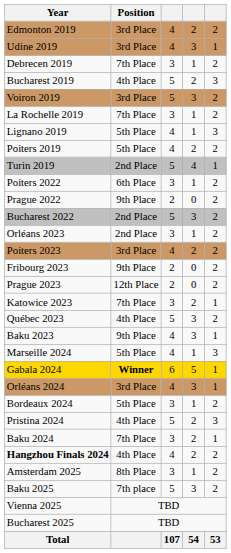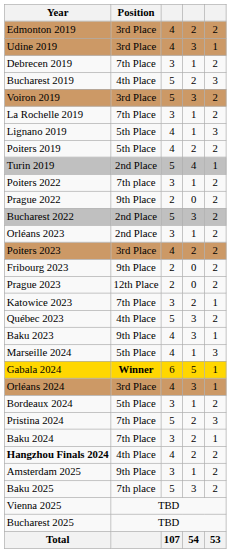 <table class="wikitable" style="text-align: center;">
 <tr>
 <th>Year</th>
 <th>Position</th>
 <th width=25px></th>
 <th width=25px></th>
 <th width=25px></th>
 </tr>
 <tr style="background:#c96">
 <td style="text-align: left;"> Edmonton 2019</td>
 <td>3rd Place</td>
 <td>4</td>
 <td>2</td>
 <td>2</td>
 </tr>
 <tr style="background:#c96">
 <td style="text-align: left;"> Udine 2019</td>
 <td>3rd Place</td>
 <td>4</td>
 <td>3</td>
 <td>1</td>
 </tr>
 <tr>
 <td style="text-align: left;"> Debrecen 2019</td>
 <td>7th Place</td>
 <td>3</td>
 <td>1</td>
 <td>2</td>
 </tr>
 <tr>
 <td style="text-align: left;"> Bucharest 2019</td>
 <td>4th Place</td>
 <td>5</td>
 <td>2</td>
 <td>3</td>
 </tr>
 <tr style="background:#c96">
 <td style="text-align: left;"> Voiron 2019</td>
 <td>3rd Place</td>
 <td>5</td>
 <td>3</td>
 <td>2</td>
 </tr>
 <tr>
 <td style="text-align: left;"> La Rochelle 2019</td>
 <td>7th Place</td>
 <td>3</td>
 <td>1</td>
 <td>2</td>
 </tr>
 <tr>
 <td style="text-align: left;"> Lignano 2019</td>
 <td>5th Place</td>
 <td>4</td>
 <td>1</td>
 <td>3</td>
 </tr>
 <tr>
 <td style="text-align: left;"> Poiters 2019</td>
 <td>5th Place</td>
 <td>4</td>
 <td>2</td>
 <td>2</td>
 </tr>
 <tr bgcolor=silver>
 <td style="text-align: left;"> Turin 2019</td>
 <td>2nd Place</td>
 <td>5</td>
 <td>4</td>
 <td>1</td>
 </tr>
 <tr>
 <td style="text-align: left;"> Poiters 2022</td>
-<td>6th Place</td>
+<td>7th place</td>
 <td>3</td>
 <td>1</td>
 <td>2</td>
 </tr>
 <tr>
 <td style="text-align: left;"> Prague 2022</td>
 <td>9th Place</td>
 <td>2</td>
 <td>0</td>
 <td>2</td>
 </tr>
 <tr bgcolor=silver>
 <td style="text-align: left;"> Bucharest 2022</td>
 <td>2nd Place</td>
 <td>5</td>
 <td>3</td>
 <td>2</td>
 </tr>
 <tr>
 <td style="text-align: left;"> Orléans 2023</td>
 <td>2nd Place</td>
 <td>3</td>
 <td>1</td>
 <td>2</td>
 </tr>
 <tr style="background:#c96">
 <td style="text-align: left;"> Poiters 2023</td>
 <td>3rd Place</td>
 <td>4</td>
 <td>2</td>
 <td>2</td>
 </tr>
 <tr>
 <td style="text-align: left;"> Fribourg 2023</td>
 <td>9th Place</td>
 <td>2</td>
 <td>0</td>
 <td>2</td>
 </tr>
 <tr>
 <td style="text-align: left;"> Prague 2023</td>
 <td>12th Place</td>
 <td>2</td>
 <td>0</td>
 <td>2</td>
 </tr>
 <tr>
 <td style="text-align: left;"> Katowice 2023</td>
 <td>7th Place</td>
 <td>3</td>
 <td>2</td>
 <td>1</td>
 </tr>
 <tr>
 <td style="text-align: left;"> Québec 2023</td>
 <td>4th Place</td>
 <td>5</td>
 <td>3</td>
 <td>2</td>
 </tr>
 <tr>
 <td style="text-align: left;"> Baku 2023</td>
 <td>9th Place</td>
 <td>4</td>
 <td>3</td>
 <td>1</td>
 </tr>
 <tr>
 <td style="text-align: left;"> Marseille 2024</td>
 <td>5th Place</td>
 <td>4</td>
 <td>1</td>
 <td>3</td>
 </tr>
 <tr bgcolor=gold>
 <td style="text-align: left;"> Gabala 2024</td>
 <td><strong>Winner</strong></td>
 <td>6</td>
 <td>5</td>
 <td>1</td>
 </tr>
 <tr style="background:#c96">
 <td style="text-align: left;"> Orléans 2024</td>
 <td>3rd Place</td>
 <td>4</td>
 <td>3</td>
 <td>1</td>
 </tr>
 <tr>
 <td style="text-align: left;"> Bordeaux 2024</td>
 <td>5th Place</td>
 <td>3</td>
 <td>1</td>
 <td>2</td>
 </tr>
 <tr>
 <td style="text-align: left;"> Pristina 2024</td>
-<td>4th Place</td>
+<td>7th Place</td>
 <td>5</td>
 <td>2</td>
 <td>3</td>
 </tr>
 <tr>
 <td style="text-align: left;"> Baku 2024</td>
 <td>7th Place</td>
 <td>3</td>
 <td>2</td>
 <td>1</td>
 </tr>
 <tr>
 <td style="text-align: left;"> <strong>Hangzhou Finals 2024</strong></td>
 <td>4th Place</td>
 <td>4</td>
 <td>2</td>
 <td>2</td>
 </tr>
 <tr>
 <td style="text-align: left;"> Amsterdam 2025</td>
-<td>8th Place</td>
+<td>9th Place</td>
 <td>3</td>
 <td>1</td>
 <td>2</td>
 </tr>
 <tr>
 <td style="text-align: left;"> Baku 2025</td>
 <td>7th place</td>
 <td>5</td>
 <td>3</td>
 <td>2</td>
 </tr>
 <tr>
 <td style="text-align: left;"> Vienna 2025</td>
 <td colspan=4>TBD</td>
 </tr>
 <tr>
 <td style="text-align: left;"> Bucharest 2025</td>
 <td colspan=4>TBD</td>
 </tr>
 <tr>
 <th>Total</th>
 <th></th>
 <th>107</th>
 <th>54</th>
 <th>53</th>
 </tr>
 </table>
